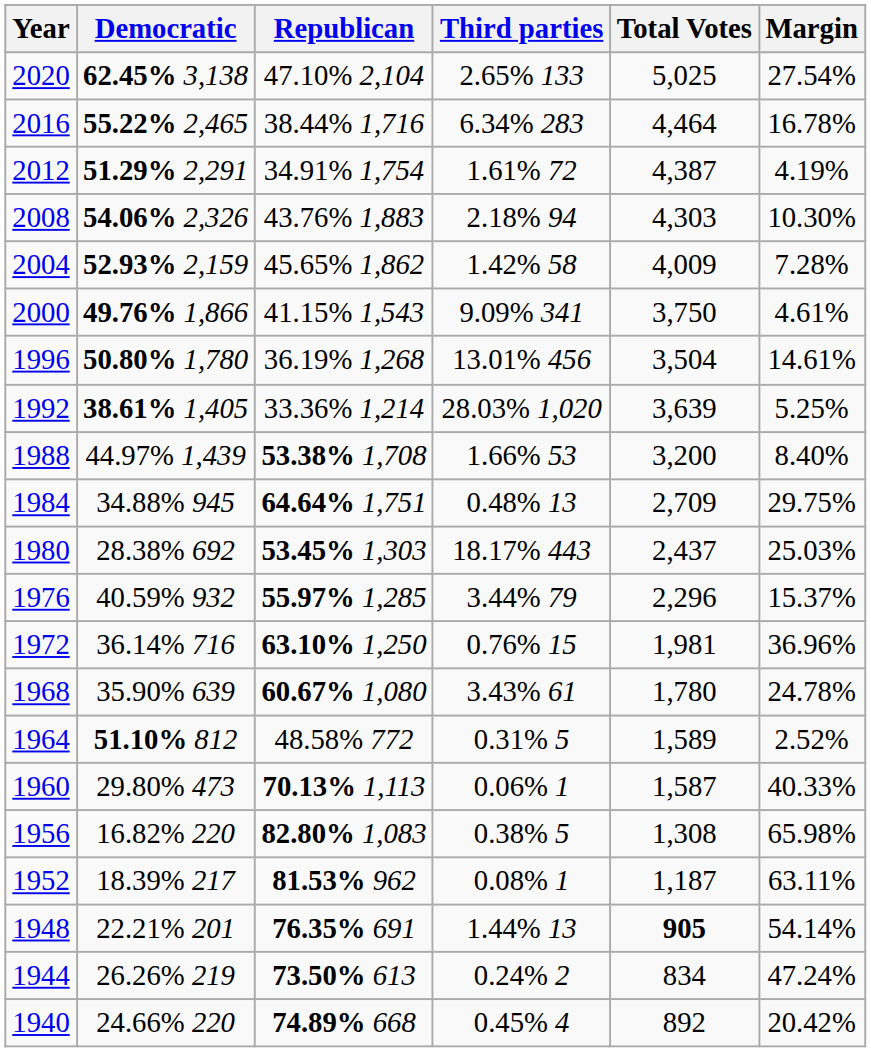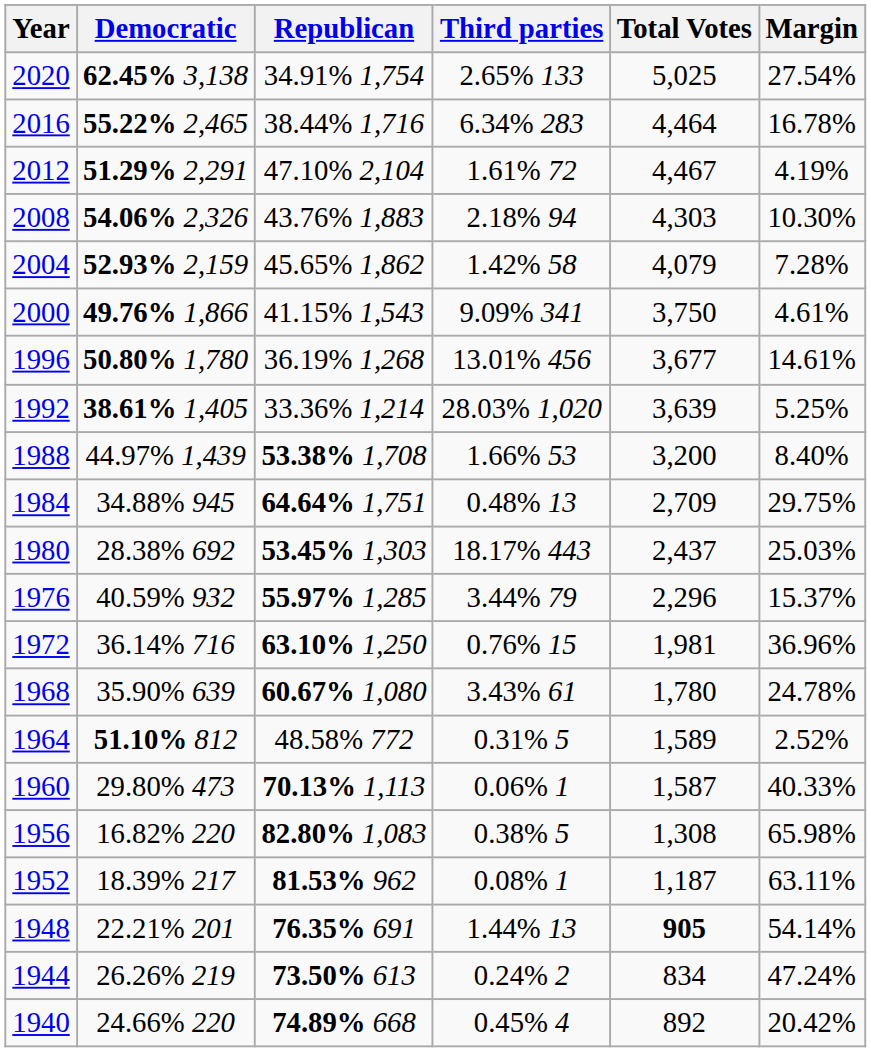 <table class="wikitable mw-collapsible" style="float:center; margin:1em; font-size:95%;">
 <tr style="background:lightgrey;">
 <th>Year</th>
 <th><a href='#'>Democratic</a></th>
 <th><a href='#'>Republican</a></th>
 <th><a href='#'>Third parties</a></th>
 <th>Total Votes</th>
 <th>Margin</th>
 </tr>
 <tr>
 <td align="center" ><a href='#'>2020</a></td>
 <td align="center" ><strong>62.45%</strong> <em>3,138</em></td>
-<td align="center" >47.10% <em>2,104</em></td>
+<td align="center" >34.91% <em>1,754</em></td>
 <td align="center" >2.65% <em>133</em></td>
 <td align="center" >5,025</td>
 <td align="center" >27.54%</td>
 </tr>
 <tr>
 <td align="center" ><a href='#'>2016</a></td>
 <td align="center" ><strong>55.22%</strong> <em>2,465</em></td>
 <td align="center" >38.44% <em>1,716</em></td>
 <td align="center" >6.34% <em>283</em></td>
 <td align="center" >4,464</td>
 <td align="center" >16.78%</td>
 </tr>
 <tr>
 <td align="center" ><a href='#'>2012</a></td>
 <td align="center" ><strong>51.29%</strong> <em>2,291</em></td>
-<td align="center" >34.91% <em>1,754</em></td>
+<td align="center" >47.10% <em>2,104</em></td>
 <td align="center" >1.61% <em>72</em></td>
-<td align="center" >4,387</td>
+<td align="center" >4,467</td>
 <td align="center" >4.19%</td>
 </tr>
 <tr>
 <td align="center" ><a href='#'>2008</a></td>
 <td align="center" ><strong>54.06%</strong> <em>2,326</em></td>
 <td align="center" >43.76% <em>1,883</em></td>
 <td align="center" >2.18% <em>94</em></td>
 <td align="center" >4,303</td>
 <td align="center" >10.30%</td>
 </tr>
 <tr>
 <td align="center" ><a href='#'>2004</a></td>
 <td align="center" ><strong>52.93%</strong> <em>2,159</em></td>
 <td align="center" >45.65% <em>1,862</em></td>
 <td align="center" >1.42% <em>58</em></td>
-<td align="center" >4,009</td>
+<td align="center" >4,079</td>
 <td align="center" >7.28%</td>
 </tr>
 <tr>
 <td align="center" ><a href='#'>2000</a></td>
 <td align="center" ><strong>49.76%</strong> <em>1,866</em></td>
 <td align="center" >41.15% <em>1,543</em></td>
 <td align="center" >9.09% <em>341</em></td>
 <td align="center" >3,750</td>
 <td align="center" >4.61%</td>
 </tr>
 <tr>
 <td align="center" ><a href='#'>1996</a></td>
 <td align="center" ><strong>50.80%</strong> <em>1,780</em></td>
 <td align="center" >36.19% <em>1,268</em></td>
 <td align="center" >13.01% <em>456</em></td>
-<td align="center" >3,504</td>
+<td align="center" >3,677</td>
 <td align="center" >14.61%</td>
 </tr>
 <tr>
 <td align="center" ><a href='#'>1992</a></td>
 <td align="center" ><strong>38.61%</strong> <em>1,405</em></td>
 <td align="center" >33.36% <em>1,214</em></td>
 <td align="center" >28.03% <em>1,020</em></td>
 <td align="center" >3,639</td>
 <td align="center" >5.25%</td>
 </tr>
 <tr>
 <td align="center" ><a href='#'>1988</a></td>
 <td align="center" >44.97% <em>1,439</em></td>
 <td align="center" ><strong>53.38%</strong> <em>1,708</em></td>
 <td align="center" >1.66% <em>53</em></td>
 <td align="center" >3,200</td>
 <td align="center" >8.40%</td>
 </tr>
 <tr>
 <td align="center" ><a href='#'>1984</a></td>
 <td align="center" >34.88% <em>945</em></td>
 <td align="center" ><strong>64.64%</strong> <em>1,751</em></td>
 <td align="center" >0.48% <em>13</em></td>
 <td align="center" >2,709</td>
 <td align="center" >29.75%</td>
 </tr>
 <tr>
 <td align="center" ><a href='#'>1980</a></td>
 <td align="center" >28.38% <em>692</em></td>
 <td align="center" ><strong>53.45%</strong> <em>1,303</em></td>
 <td align="center" >18.17% <em>443</em></td>
 <td align="center" >2,437</td>
 <td align="center" >25.03%</td>
 </tr>
 <tr>
 <td align="center" ><a href='#'>1976</a></td>
 <td align="center" >40.59% <em>932</em></td>
 <td align="center" ><strong>55.97%</strong> <em>1,285</em></td>
 <td align="center" >3.44% <em>79</em></td>
 <td align="center" >2,296</td>
 <td align="center" >15.37%</td>
 </tr>
 <tr>
 <td align="center" ><a href='#'>1972</a></td>
 <td align="center" >36.14% <em>716</em></td>
 <td align="center" ><strong>63.10%</strong> <em>1,250</em></td>
 <td align="center" >0.76% <em>15</em></td>
 <td align="center" >1,981</td>
 <td align="center" >36.96%</td>
 </tr>
 <tr>
 <td align="center" ><a href='#'>1968</a></td>
 <td align="center" >35.90% <em>639</em></td>
 <td align="center" ><strong>60.67%</strong> <em>1,080</em></td>
 <td align="center" >3.43% <em>61</em></td>
 <td align="center" >1,780</td>
 <td align="center" >24.78%</td>
 </tr>
 <tr>
 <td align="center" ><a href='#'>1964</a></td>
 <td align="center" ><strong>51.10%</strong> <em>812</em></td>
 <td align="center" >48.58% <em>772</em></td>
 <td align="center" >0.31% <em>5</em></td>
 <td align="center" >1,589</td>
 <td align="center" >2.52%</td>
 </tr>
 <tr>
 <td align="center" ><a href='#'>1960</a></td>
 <td align="center" >29.80% <em>473</em></td>
 <td align="center" ><strong>70.13%</strong> <em>1,113</em></td>
 <td align="center" >0.06% <em>1</em></td>
 <td align="center" >1,587</td>
 <td align="center" >40.33%</td>
 </tr>
 <tr>
 <td align="center" ><a href='#'>1956</a></td>
 <td align="center" >16.82% <em>220</em></td>
 <td align="center" ><strong>82.80%</strong> <em>1,083</em></td>
 <td align="center" >0.38% <em>5</em></td>
 <td align="center" >1,308</td>
 <td align="center" >65.98%</td>
 </tr>
 <tr>
 <td align="center" ><a href='#'>1952</a></td>
 <td align="center" >18.39% <em>217</em></td>
 <td align="center" ><strong>81.53%</strong> <em>962</em></td>
 <td align="center" >0.08% <em>1</em></td>
 <td align="center" >1,187</td>
 <td align="center" >63.11%</td>
 </tr>
 <tr>
 <td align="center" ><a href='#'>1948</a></td>
 <td align="center" >22.21% <em>201</em></td>
 <td align="center" ><strong>76.35%</strong> <em>691</em></td>
 <td align="center" >1.44% <em>13</em></td>
 <td align="center" ><strong>905</strong></td>
 <td align="center" >54.14%</td>
 </tr>
 <tr>
 <td align="center" ><a href='#'>1944</a></td>
 <td align="center" >26.26% <em>219</em></td>
 <td align="center" ><strong>73.50%</strong> <em>613</em></td>
 <td align="center" >0.24% <em>2</em></td>
 <td align="center" >834</td>
 <td align="center" >47.24%</td>
 </tr>
 <tr>
 <td align="center" ><a href='#'>1940</a></td>
 <td align="center" >24.66% <em>220</em></td>
 <td align="center" ><strong>74.89%</strong> <em>668</em></td>
 <td align="center" >0.45% <em>4</em></td>
 <td align="center" >892</td>
 <td align="center" >20.42%</td>
 </tr>
 </table>
